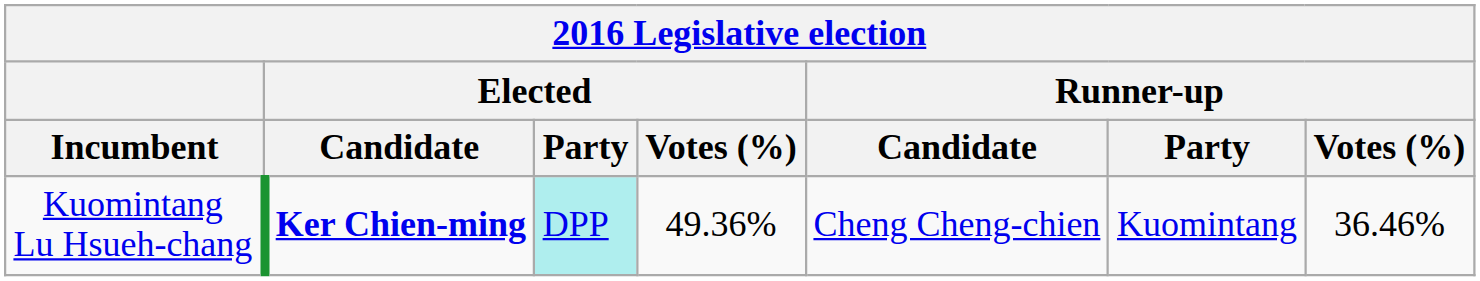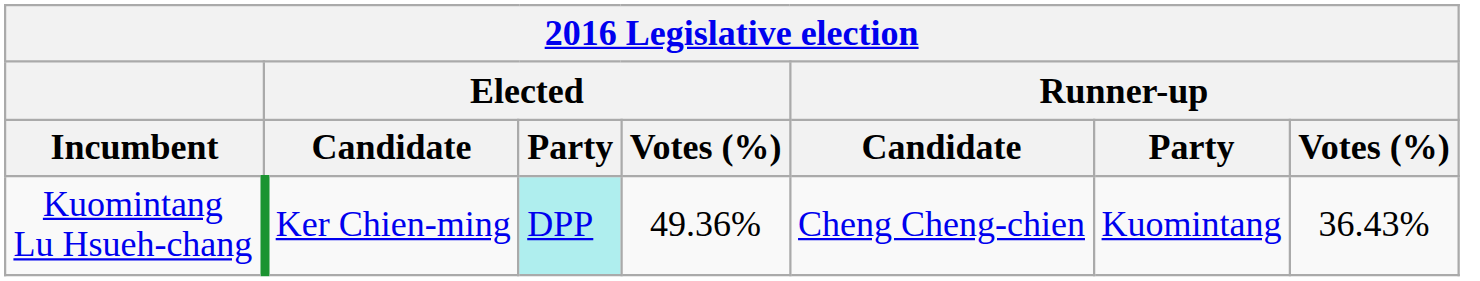 <table class="wikitable collapsible sortable" style="text-align:center">
 <tr>
 <th colspan=7><a href='#'>2016 Legislative election</a></th>
 </tr>
 <tr>
 <th> </th>
 <th colspan=3>Elected</th>
 <th colspan=3>Runner-up</th>
 </tr>
 <tr>
 <th>Incumbent</th>
 <th>Candidate</th>
 <th>Party</th>
 <th>Votes (%)</th>
 <th>Candidate</th>
 <th>Party</th>
 <th>Votes (%)</th>
 </tr>
 <tr>
 <td><a href='#'>Kuomintang</a><br><a href='#'>Lu Hsueh-chang</a></td>
-<td align="center" style="border-left:4px solid #1B9431;"><strong><a href='#'>Ker Chien-ming</a></strong></td>
+<td align="center" style="border-left:4px solid #1B9431;"><a href='#'>Ker Chien-ming</a></td>
 <td align="left" style="background: paleturquoise;"><a href='#'>DPP</a></td>
 <td>49.36%</td>
 <td><a href='#'>Cheng Cheng-chien</a></td>
 <td align="left"><a href='#'>Kuomintang</a></td>
-<td>36.46%</td>
+<td>36.43%</td>
 </tr>
 </table>
